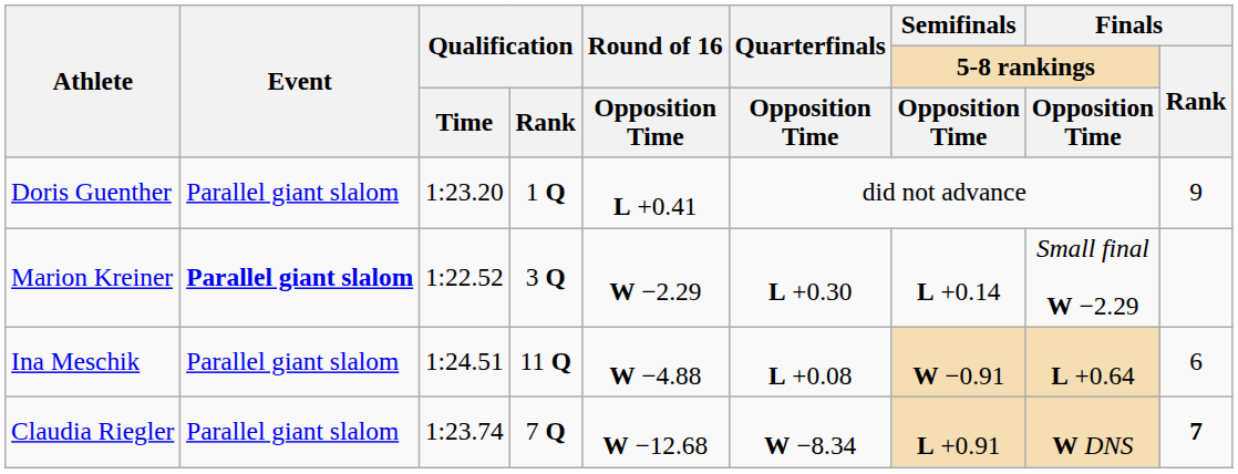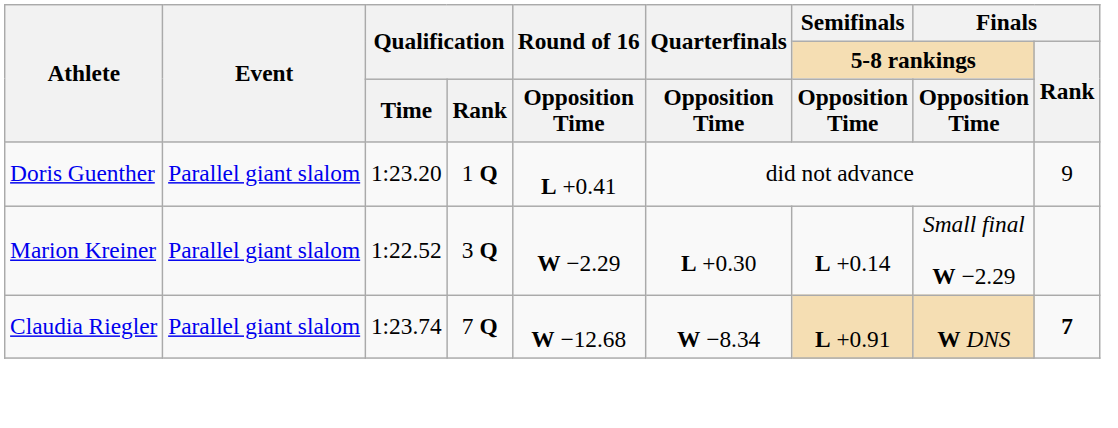 <table class="wikitable">
 <tr>
 <th rowspan="3">Athlete</th>
 <th rowspan="3">Event</th>
 <th rowspan="2" colspan="2">Qualification</th>
 <th rowspan="2">Round of 16</th>
 <th rowspan="2">Quarterfinals</th>
 <th>Semifinals</th>
 <th colspan=2>Finals</th>
 </tr>
 <tr>
 <td align="center" colspan="2" bgcolor="wheat"><strong>5-8 rankings</strong></td>
 <th rowspan="2">Rank</th>
 </tr>
 <tr>
 <th>Time</th>
 <th>Rank</th>
 <th>Opposition<br>Time</th>
 <th>Opposition<br>Time</th>
 <th>Opposition<br>Time</th>
 <th>Opposition<br>Time</th>
 </tr>
 <tr>
 <td><a href='#'>Doris Guenther</a></td>
 <td><a href='#'>Parallel giant slalom</a></td>
 <td align="center">1:23.20</td>
 <td align="center">1 <strong>Q</strong></td>
 <td align="center"><br><strong>L</strong> +0.41</td>
 <td align="center" colspan="3">did not advance</td>
 <td align="center">9</td>
 </tr>
 <tr>
 <td><a href='#'>Marion Kreiner</a></td>
-<td><strong><a href='#'>Parallel giant slalom</a></strong></td>
+<td><a href='#'>Parallel giant slalom</a></td>
 <td align="center">1:22.52</td>
 <td align="center">3 <strong>Q</strong></td>
 <td align="center"><br><strong>W</strong> −2.29</td>
 <td align="center"><br><strong>L</strong> +0.30</td>
 <td align="center"><br><strong>L</strong> +0.14</td>
 <td align="center"><em>Small final</em><br><br><strong>W</strong> −2.29</td>
 <td align="center"></td>
-</tr>
-<tr>
-<td><a href='#'>Ina Meschik</a></td>
-<td><a href='#'>Parallel giant slalom</a></td>
-<td align="center">1:24.51</td>
-<td align="center">11 <strong>Q</strong></td>
-<td align="center"><br><strong>W</strong> −4.88</td>
-<td align="center"><br><strong>L</strong> +0.08</td>
-<td align="center" bgcolor="wheat"><br><strong>W</strong> −0.91</td>
-<td align="center" bgcolor="wheat"><br><strong>L</strong> +0.64</td>
-<td align="center">6</td>
 </tr>
 <tr>
 <td><a href='#'>Claudia Riegler</a></td>
 <td><a href='#'>Parallel giant slalom</a></td>
 <td align="center">1:23.74</td>
 <td align="center">7 <strong>Q</strong></td>
 <td align="center"><br><strong>W</strong> −12.68</td>
 <td align="center"><br><strong>W</strong> −8.34</td>
 <td align="center" bgcolor="wheat"><br><strong>L</strong> +0.91</td>
 <td align="center" bgcolor="wheat"><br><strong>W</strong> <em>DNS</em></td>
 <td align="center"><strong>7</strong></td>
 </tr>
 </table>
